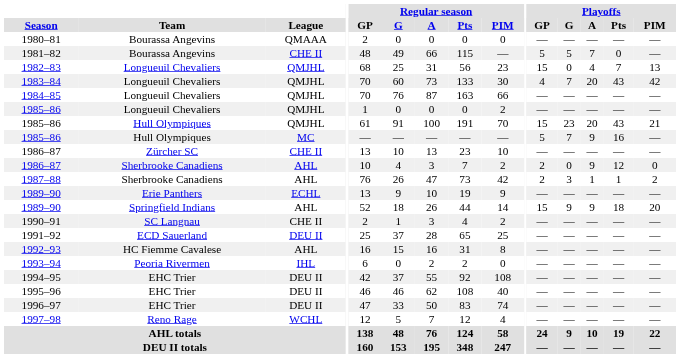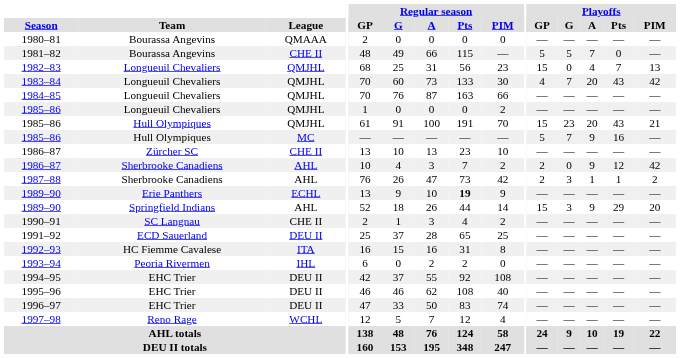 <table border="0" cellpadding="1" cellspacing="0" style="text-align:center; width:60em">
 <tr bgcolor="#e0e0e0">
 <th colspan="3"  bgcolor="#ffffff"></th>
 <th rowspan="99" bgcolor="#ffffff"></th>
 <th colspan="5"><a href='#'>Regular season</a></th>
 <th rowspan="99" bgcolor="#ffffff"></th>
 <th colspan="5"><a href='#'>Playoffs</a></th>
 </tr>
 <tr bgcolor="#e0e0e0">
 <th><a href='#'>Season</a></th>
 <th>Team</th>
 <th>League</th>
 <th>GP</th>
 <th><a href='#'>G</a></th>
 <th><a href='#'>A</a></th>
 <th><a href='#'>Pts</a></th>
 <th><a href='#'>PIM</a></th>
 <th>GP</th>
 <th>G</th>
 <th>A</th>
 <th>Pts</th>
 <th>PIM</th>
 </tr>
 <tr>
 <td>1980–81</td>
 <td>Bourassa Angevins</td>
 <td>QMAAA</td>
 <td>2</td>
 <td>0</td>
 <td>0</td>
 <td>0</td>
 <td>0</td>
 <td>—</td>
 <td>—</td>
 <td>—</td>
 <td>—</td>
 <td>—</td>
 </tr>
 <tr bgcolor="#f0f0f0">
 <td>1981–82</td>
 <td>Bourassa Angevins</td>
 <td><a href='#'>CHE II</a></td>
 <td>48</td>
 <td>49</td>
 <td>66</td>
 <td>115</td>
 <td>—</td>
 <td>5</td>
 <td>5</td>
 <td>7</td>
 <td>0</td>
 <td>—</td>
 </tr>
 <tr>
 <td><a href='#'>1982–83</a></td>
 <td><a href='#'>Longueuil Chevaliers</a></td>
 <td><a href='#'>QMJHL</a></td>
 <td>68</td>
 <td>25</td>
 <td>31</td>
 <td>56</td>
 <td>23</td>
 <td>15</td>
 <td>0</td>
 <td>4</td>
 <td>7</td>
 <td>13</td>
 </tr>
 <tr bgcolor="#f0f0f0">
 <td><a href='#'>1983–84</a></td>
 <td>Longueuil Chevaliers</td>
 <td>QMJHL</td>
 <td>70</td>
 <td>60</td>
 <td>73</td>
 <td>133</td>
 <td>30</td>
 <td>4</td>
 <td>7</td>
 <td>20</td>
 <td>43</td>
 <td>42</td>
 </tr>
 <tr>
 <td><a href='#'>1984–85</a></td>
 <td>Longueuil Chevaliers</td>
 <td>QMJHL</td>
 <td>70</td>
 <td>76</td>
 <td>87</td>
 <td>163</td>
 <td>66</td>
 <td>—</td>
 <td>—</td>
 <td>—</td>
 <td>—</td>
 <td>—</td>
 </tr>
 <tr bgcolor="#f0f0f0">
 <td><a href='#'>1985–86</a></td>
 <td>Longueuil Chevaliers</td>
 <td>QMJHL</td>
 <td>1</td>
 <td>0</td>
 <td>0</td>
 <td>0</td>
 <td>2</td>
 <td>—</td>
 <td>—</td>
 <td>—</td>
 <td>—</td>
 <td>—</td>
 </tr>
 <tr>
 <td>1985–86</td>
 <td><a href='#'>Hull Olympiques</a></td>
 <td>QMJHL</td>
 <td>61</td>
 <td>91</td>
 <td>100</td>
 <td>191</td>
 <td>70</td>
 <td>15</td>
 <td>23</td>
 <td>20</td>
 <td>43</td>
 <td>21</td>
 </tr>
 <tr bgcolor="#f0f0f0">
 <td><a href='#'>1985–86</a></td>
 <td>Hull Olympiques</td>
 <td><a href='#'>MC</a></td>
 <td>—</td>
 <td>—</td>
 <td>—</td>
 <td>—</td>
 <td>—</td>
 <td>5</td>
 <td>7</td>
 <td>9</td>
 <td>16</td>
 <td>—</td>
 </tr>
 <tr>
 <td>1986–87</td>
 <td><a href='#'>Zürcher SC</a></td>
 <td><a href='#'>CHE II</a></td>
 <td>13</td>
 <td>10</td>
 <td>13</td>
 <td>23</td>
 <td>10</td>
 <td>—</td>
 <td>—</td>
 <td>—</td>
 <td>—</td>
 <td>—</td>
 </tr>
 <tr bgcolor="#f0f0f0">
 <td><a href='#'>1986–87</a></td>
 <td><a href='#'>Sherbrooke Canadiens</a></td>
 <td><a href='#'>AHL</a></td>
 <td>10</td>
 <td>4</td>
 <td>3</td>
 <td>7</td>
 <td>2</td>
 <td>2</td>
 <td>0</td>
 <td>9</td>
 <td>12</td>
-<td>0</td>
+<td>42</td>
 </tr>
 <tr>
 <td><a href='#'>1987–88</a></td>
 <td>Sherbrooke Canadiens</td>
 <td>AHL</td>
 <td>76</td>
 <td>26</td>
 <td>47</td>
 <td>73</td>
 <td>42</td>
 <td>2</td>
 <td>3</td>
 <td>1</td>
 <td>1</td>
 <td>2</td>
 </tr>
 <tr bgcolor="#f0f0f0">
 <td><a href='#'>1989–90</a></td>
 <td><a href='#'>Erie Panthers</a></td>
 <td><a href='#'>ECHL</a></td>
 <td>13</td>
 <td>9</td>
 <td>10</td>
-<td>19</td>
+<td><strong>19</strong></td>
 <td>9</td>
 <td>—</td>
 <td>—</td>
 <td>—</td>
 <td>—</td>
 <td>—</td>
 </tr>
 <tr>
 <td><a href='#'>1989–90</a></td>
 <td><a href='#'>Springfield Indians</a></td>
 <td>AHL</td>
 <td>52</td>
 <td>18</td>
 <td>26</td>
 <td>44</td>
 <td>14</td>
 <td>15</td>
+<td>3</td>
 <td>9</td>
-<td>9</td>
-<td>18</td>
+<td>29</td>
 <td>20</td>
 </tr>
 <tr bgcolor="#f0f0f0">
 <td>1990–91</td>
 <td><a href='#'>SC Langnau</a></td>
 <td>CHE II</td>
 <td>2</td>
 <td>1</td>
 <td>3</td>
 <td>4</td>
 <td>2</td>
 <td>—</td>
 <td>—</td>
 <td>—</td>
 <td>—</td>
 <td>—</td>
 </tr>
 <tr>
 <td>1991–92</td>
 <td><a href='#'>ECD Sauerland</a></td>
 <td><a href='#'>DEU II</a></td>
 <td>25</td>
 <td>37</td>
 <td>28</td>
 <td>65</td>
 <td>25</td>
 <td>—</td>
 <td>—</td>
 <td>—</td>
 <td>—</td>
 <td>—</td>
 </tr>
 <tr bgcolor="#f0f0f0">
 <td><a href='#'>1992–93</a></td>
 <td>HC Fiemme Cavalese</td>
-<td>AHL</td>
+<td><a href='#'>ITA</a></td>
 <td>16</td>
 <td>15</td>
 <td>16</td>
 <td>31</td>
 <td>8</td>
 <td>—</td>
 <td>—</td>
 <td>—</td>
 <td>—</td>
 <td>—</td>
 </tr>
 <tr>
 <td><a href='#'>1993–94</a></td>
 <td><a href='#'>Peoria Rivermen</a></td>
 <td><a href='#'>IHL</a></td>
 <td>6</td>
 <td>0</td>
 <td>2</td>
 <td>2</td>
 <td>0</td>
 <td>—</td>
 <td>—</td>
 <td>—</td>
 <td>—</td>
 <td>—</td>
 </tr>
 <tr bgcolor="#f0f0f0">
 <td>1994–95</td>
 <td>EHC Trier</td>
 <td>DEU II</td>
 <td>42</td>
 <td>37</td>
 <td>55</td>
 <td>92</td>
 <td>108</td>
 <td>—</td>
 <td>—</td>
 <td>—</td>
 <td>—</td>
 <td>—</td>
 </tr>
 <tr>
 <td>1995–96</td>
 <td>EHC Trier</td>
 <td>DEU II</td>
 <td>46</td>
 <td>46</td>
 <td>62</td>
 <td>108</td>
 <td>40</td>
 <td>—</td>
 <td>—</td>
 <td>—</td>
 <td>—</td>
 <td>—</td>
 </tr>
 <tr bgcolor="#f0f0f0">
 <td>1996–97</td>
 <td>EHC Trier</td>
 <td>DEU II</td>
 <td>47</td>
 <td>33</td>
 <td>50</td>
 <td>83</td>
 <td>74</td>
 <td>—</td>
 <td>—</td>
 <td>—</td>
 <td>—</td>
 <td>—</td>
 </tr>
 <tr>
 <td><a href='#'>1997–98</a></td>
 <td><a href='#'>Reno Rage</a></td>
 <td><a href='#'>WCHL</a></td>
 <td>12</td>
 <td>5</td>
 <td>7</td>
 <td>12</td>
 <td>4</td>
 <td>—</td>
 <td>—</td>
 <td>—</td>
 <td>—</td>
 <td>—</td>
 </tr>
 <tr bgcolor="#e0e0e0">
 <th colspan="3">AHL totals</th>
 <th>138</th>
 <th>48</th>
 <th>76</th>
 <th>124</th>
 <th>58</th>
 <th>24</th>
 <th>9</th>
 <th>10</th>
 <th>19</th>
 <th>22</th>
 </tr>
 <tr bgcolor="#e0e0e0">
 <th colspan="3">DEU II totals</th>
 <th>160</th>
 <th>153</th>
 <th>195</th>
 <th>348</th>
 <th>247</th>
 <th>—</th>
 <th>—</th>
 <th>—</th>
 <th>—</th>
 <th>—</th>
 </tr>
 </table>
